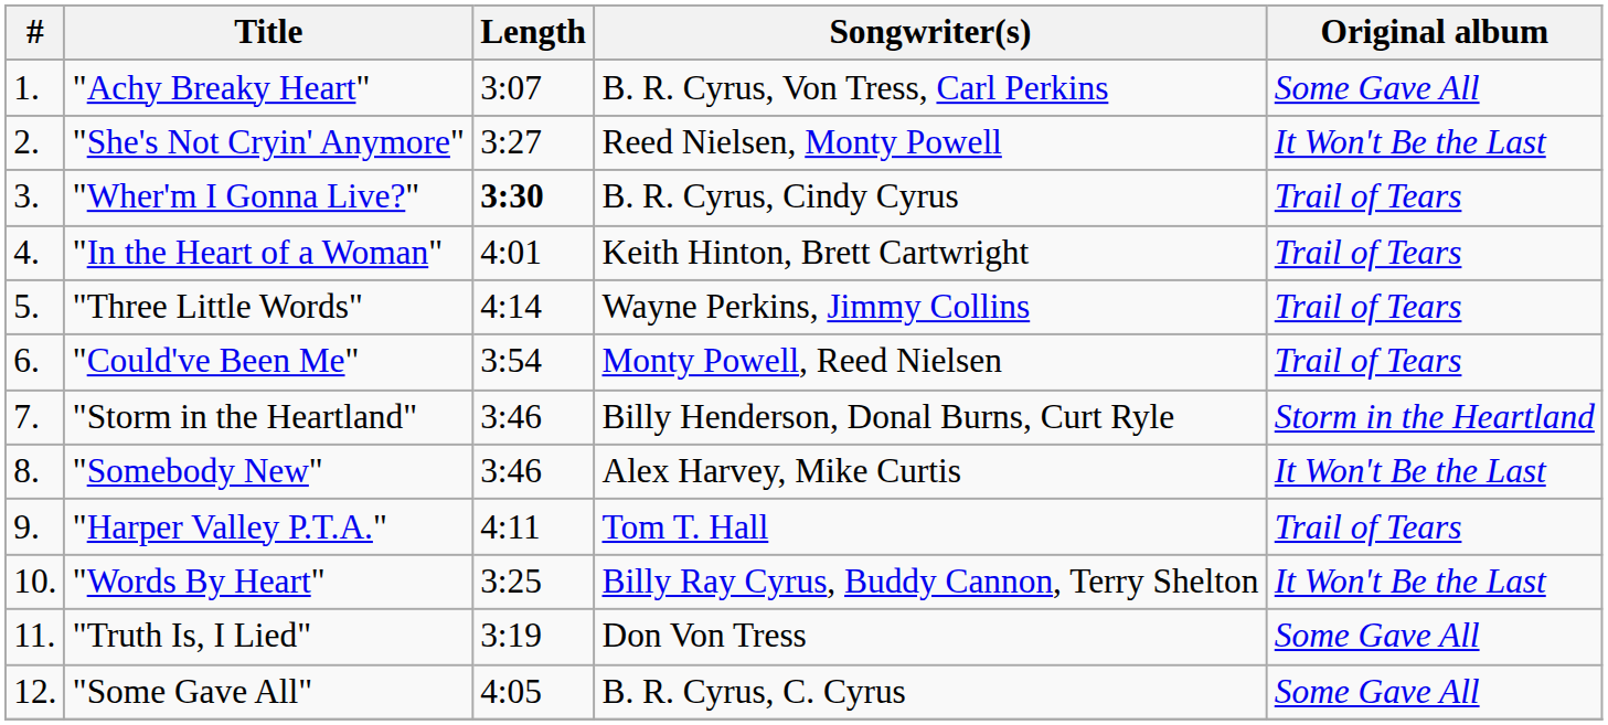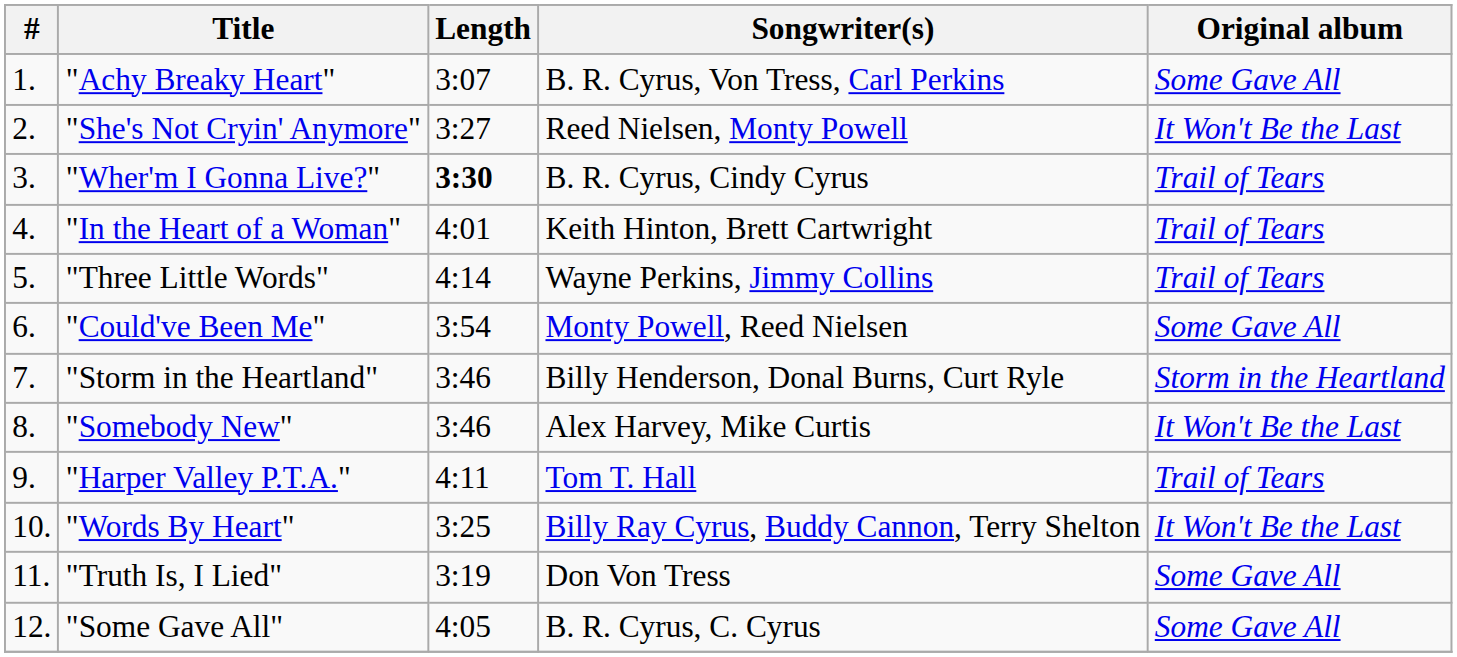 <table class="wikitable">
 <tr>
 <th>#</th>
 <th>Title</th>
 <th>Length</th>
 <th>Songwriter(s)</th>
 <th>Original album</th>
 </tr>
 <tr>
 <td>1.</td>
 <td>"<a href='#'>Achy Breaky Heart</a>"</td>
 <td>3:07</td>
 <td>B. R. Cyrus, Von Tress, <a href='#'>Carl Perkins</a></td>
 <td><em><a href='#'>Some Gave All</a></em></td>
 </tr>
 <tr>
 <td>2.</td>
 <td>"<a href='#'>She's Not Cryin' Anymore</a>"</td>
 <td>3:27</td>
 <td>Reed Nielsen, <a href='#'>Monty Powell</a></td>
 <td><em><a href='#'>It Won't Be the Last</a></em></td>
 </tr>
 <tr>
 <td>3.</td>
 <td>"<a href='#'>Wher'm I Gonna Live?</a>"</td>
 <td><strong>3:30</strong></td>
 <td>B. R. Cyrus, Cindy Cyrus</td>
 <td><em><a href='#'>Trail of Tears</a></em></td>
 </tr>
 <tr>
 <td>4.</td>
 <td>"<a href='#'>In the Heart of a Woman</a>"</td>
 <td>4:01</td>
 <td>Keith Hinton, Brett Cartwright</td>
 <td><em><a href='#'>Trail of Tears</a></em></td>
 </tr>
 <tr>
 <td>5.</td>
 <td>"Three Little Words"</td>
 <td>4:14</td>
 <td>Wayne Perkins, <a href='#'>Jimmy Collins</a></td>
 <td><em><a href='#'>Trail of Tears</a></em></td>
 </tr>
 <tr>
 <td>6.</td>
 <td>"<a href='#'>Could've Been Me</a>"</td>
 <td>3:54</td>
 <td><a href='#'>Monty Powell</a>, Reed Nielsen</td>
-<td><em><a href='#'>Trail of Tears</a></em></td>
+<td><em><a href='#'>Some Gave All</a></em></td>
 </tr>
 <tr>
 <td>7.</td>
 <td>"Storm in the Heartland"</td>
 <td>3:46</td>
 <td>Billy Henderson, Donal Burns, Curt Ryle</td>
 <td><em><a href='#'>Storm in the Heartland</a></em></td>
 </tr>
 <tr>
 <td>8.</td>
 <td>"<a href='#'>Somebody New</a>"</td>
 <td>3:46</td>
 <td>Alex Harvey, Mike Curtis</td>
 <td><em><a href='#'>It Won't Be the Last</a></em></td>
 </tr>
 <tr>
 <td>9.</td>
 <td>"<a href='#'>Harper Valley P.T.A.</a>"</td>
 <td>4:11</td>
 <td><a href='#'>Tom T. Hall</a></td>
 <td><em><a href='#'>Trail of Tears</a></em></td>
 </tr>
 <tr>
 <td>10.</td>
 <td>"<a href='#'>Words By Heart</a>"</td>
 <td>3:25</td>
 <td><a href='#'>Billy Ray Cyrus</a>, <a href='#'>Buddy Cannon</a>, Terry Shelton</td>
 <td><em><a href='#'>It Won't Be the Last</a></em></td>
 </tr>
 <tr>
 <td>11.</td>
 <td>"Truth Is, I Lied"</td>
 <td>3:19</td>
 <td>Don Von Tress</td>
 <td><em><a href='#'>Some Gave All</a></em></td>
 </tr>
 <tr>
 <td>12.</td>
 <td>"Some Gave All"</td>
 <td>4:05</td>
 <td>B. R. Cyrus, C. Cyrus</td>
 <td><em><a href='#'>Some Gave All</a></em></td>
 </tr>
 <tr>
 </tr>
 </table>
